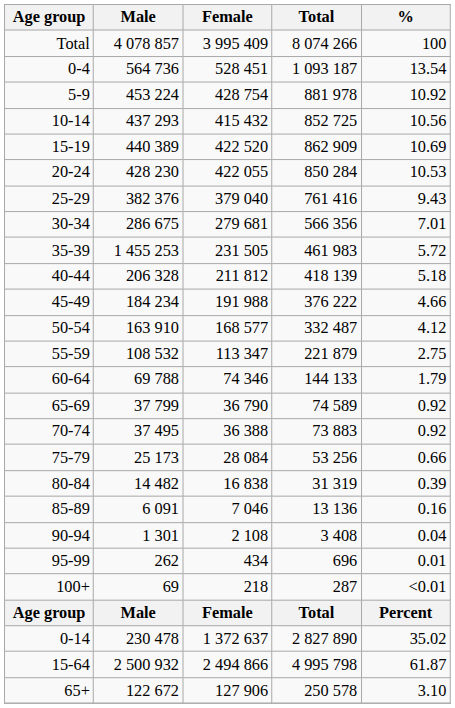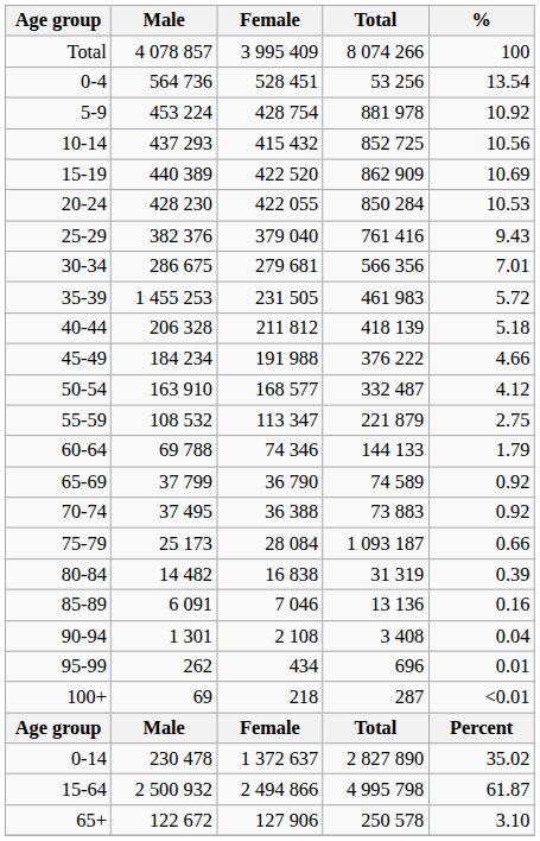 <table class="wikitable">
 <tr>
 <th width="80pt">Age group</th>
 <th width="80pt">Male</th>
 <th width="80pt">Female</th>
 <th width="80pt">Total</th>
 <th width="80pt">%</th>
 </tr>
 <tr>
 <td align="right">Total</td>
 <td align="right">4 078 857</td>
 <td align="right">3 995 409</td>
 <td align="right">8 074 266</td>
 <td align="right">100</td>
 </tr>
 <tr>
 <td align="right">0-4</td>
 <td align="right">564 736</td>
 <td align="right">528 451</td>
-<td align="right">1 093 187</td>
+<td align="right">53 256</td>
 <td align="right">13.54</td>
 </tr>
 <tr>
 <td align="right">5-9</td>
 <td align="right">453 224</td>
 <td align="right">428 754</td>
 <td align="right">881 978</td>
 <td align="right">10.92</td>
 </tr>
 <tr>
 <td align="right">10-14</td>
 <td align="right">437 293</td>
 <td align="right">415 432</td>
 <td align="right">852 725</td>
 <td align="right">10.56</td>
 </tr>
 <tr>
 <td align="right">15-19</td>
 <td align="right">440 389</td>
 <td align="right">422 520</td>
 <td align="right">862 909</td>
 <td align="right">10.69</td>
 </tr>
 <tr>
 <td align="right">20-24</td>
 <td align="right">428 230</td>
 <td align="right">422 055</td>
 <td align="right">850 284</td>
 <td align="right">10.53</td>
 </tr>
 <tr>
 <td align="right">25-29</td>
 <td align="right">382 376</td>
 <td align="right">379 040</td>
 <td align="right">761 416</td>
 <td align="right">9.43</td>
 </tr>
 <tr>
 <td align="right">30-34</td>
 <td align="right">286 675</td>
 <td align="right">279 681</td>
 <td align="right">566 356</td>
 <td align="right">7.01</td>
 </tr>
 <tr>
 <td align="right">35-39</td>
 <td align="right">1 455 253</td>
 <td align="right">231 505</td>
 <td align="right">461 983</td>
 <td align="right">5.72</td>
 </tr>
 <tr>
 <td align="right">40-44</td>
 <td align="right">206 328</td>
 <td align="right">211 812</td>
 <td align="right">418 139</td>
 <td align="right">5.18</td>
 </tr>
 <tr>
 <td align="right">45-49</td>
 <td align="right">184 234</td>
 <td align="right">191 988</td>
 <td align="right">376 222</td>
 <td align="right">4.66</td>
 </tr>
 <tr>
 <td align="right">50-54</td>
 <td align="right">163 910</td>
 <td align="right">168 577</td>
 <td align="right">332 487</td>
 <td align="right">4.12</td>
 </tr>
 <tr>
 <td align="right">55-59</td>
 <td align="right">108 532</td>
 <td align="right">113 347</td>
 <td align="right">221 879</td>
 <td align="right">2.75</td>
 </tr>
 <tr>
 <td align="right">60-64</td>
 <td align="right">69 788</td>
 <td align="right">74 346</td>
 <td align="right">144 133</td>
 <td align="right">1.79</td>
 </tr>
 <tr>
 <td align="right">65-69</td>
 <td align="right">37 799</td>
 <td align="right">36 790</td>
 <td align="right">74 589</td>
 <td align="right">0.92</td>
 </tr>
 <tr>
 <td align="right">70-74</td>
 <td align="right">37 495</td>
 <td align="right">36 388</td>
 <td align="right">73 883</td>
 <td align="right">0.92</td>
 </tr>
 <tr>
 <td align="right">75-79</td>
 <td align="right">25 173</td>
 <td align="right">28 084</td>
-<td align="right">53 256</td>
+<td align="right">1 093 187</td>
 <td align="right">0.66</td>
 </tr>
 <tr>
 <td align="right">80-84</td>
 <td align="right">14 482</td>
 <td align="right">16 838</td>
 <td align="right">31 319</td>
 <td align="right">0.39</td>
 </tr>
 <tr>
 <td align="right">85-89</td>
 <td align="right">6 091</td>
 <td align="right">7 046</td>
 <td align="right">13 136</td>
 <td align="right">0.16</td>
 </tr>
 <tr>
 <td align="right">90-94</td>
 <td align="right">1 301</td>
 <td align="right">2 108</td>
 <td align="right">3 408</td>
 <td align="right">0.04</td>
 </tr>
 <tr>
 <td align="right">95-99</td>
 <td align="right">262</td>
 <td align="right">434</td>
 <td align="right">696</td>
 <td align="right">0.01</td>
 </tr>
 <tr>
 <td align="right">100+</td>
 <td align="right">69</td>
 <td align="right">218</td>
 <td align="right">287</td>
 <td align="right"><0.01</td>
 </tr>
 <tr>
 <th width="50">Age group</th>
 <th width="80pt">Male</th>
 <th width="80">Female</th>
 <th width="80">Total</th>
 <th width="50">Percent</th>
 </tr>
 <tr>
 <td align="right">0-14</td>
 <td align="right">230 478</td>
 <td align="right">1 372 637</td>
 <td align="right">2 827 890</td>
 <td align="right">35.02</td>
 </tr>
 <tr>
 <td align="right">15-64</td>
 <td align="right">2 500 932</td>
 <td align="right">2 494 866</td>
 <td align="right">4 995 798</td>
 <td align="right">61.87</td>
 </tr>
 <tr>
 <td align="right">65+</td>
 <td align="right">122 672</td>
 <td align="right">127 906</td>
 <td align="right">250 578</td>
 <td align="right">3.10</td>
 </tr>
 <tr>
 </tr>
 </table>
